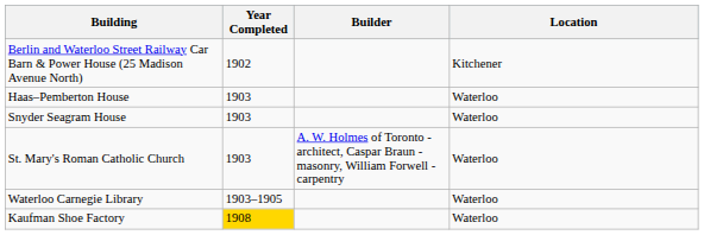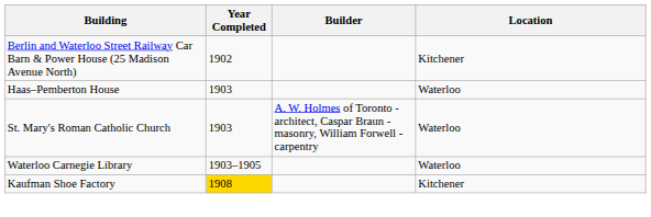 <table class="wikitable" style="margin:1em auto;">
 <tr bgcolor="lightblue">
 <th width=28%>Building</th>
 <th width=8%>Year Completed</th>
 <th width=20%>Builder</th>
 <th width=32%>Location</th>
 </tr>
 <tr>
 <td><a href='#'>Berlin and Waterloo Street Railway</a> Car Barn & Power House (25 Madison Avenue North)</td>
 <td>1902</td>
 <td></td>
 <td>Kitchener</td>
 </tr>
 <tr>
 <td>Haas–Pemberton House</td>
 <td>1903</td>
 <td></td>
 <td>Waterloo</td>
 </tr>
 <tr>
-<td>Snyder Seagram House</td>
-<td>1903</td>
-<td></td>
-<td>Waterloo</td>
-</tr>
-<tr>
 <td>St. Mary's Roman Catholic Church</td>
 <td>1903</td>
 <td><a href='#'>A. W. Holmes</a> of Toronto - architect, Caspar Braun - masonry, William Forwell - carpentry</td>
 <td>Waterloo</td>
 </tr>
 <tr>
 <td>Waterloo Carnegie Library</td>
 <td>1903–1905</td>
 <td></td>
 <td>Waterloo</td>
 </tr>
 <tr>
 <td>Kaufman Shoe Factory</td>
 <td style="background: gold;">1908</td>
 <td></td>
-<td>Waterloo</td>
+<td>Kitchener</td>
 </tr>
 </table>
